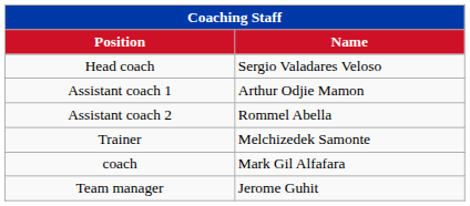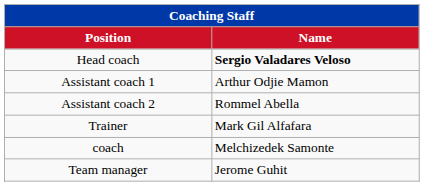 <table class="wikitable" style="font-size:90%">
 <tr>
 <th colspan="5" style="background:#0038A8; color: #FFFFFF; text-align: center">Coaching Staff</th>
 </tr>
 <tr>
 <th style="width:15em; background:#CE1126; color: #FFFFFF;">Position</th>
 <th style="width:15em; background:#CE1126; color: #FFFFFF;">Name</th>
 </tr>
 <tr>
 <td align="center">Head coach</td>
-<td> Sergio Valadares Veloso</td>
+<td><strong> Sergio Valadares Veloso</strong></td>
 </tr>
 <tr>
 <td align="center">Assistant coach 1</td>
 <td> Arthur Odjie Mamon</td>
 </tr>
 <tr>
 <td align="center">Assistant coach 2</td>
 <td> Rommel Abella</td>
 </tr>
 <tr>
 <td align="center">Trainer</td>
-<td> Melchizedek Samonte</td>
+<td> Mark Gil Alfafara</td>
 </tr>
 <tr>
 <td align="center"> coach</td>
-<td> Mark Gil Alfafara</td>
+<td> Melchizedek Samonte</td>
 </tr>
 <tr>
 <td align="center">Team manager</td>
 <td> Jerome Guhit</td>
 </tr>
 </table>
